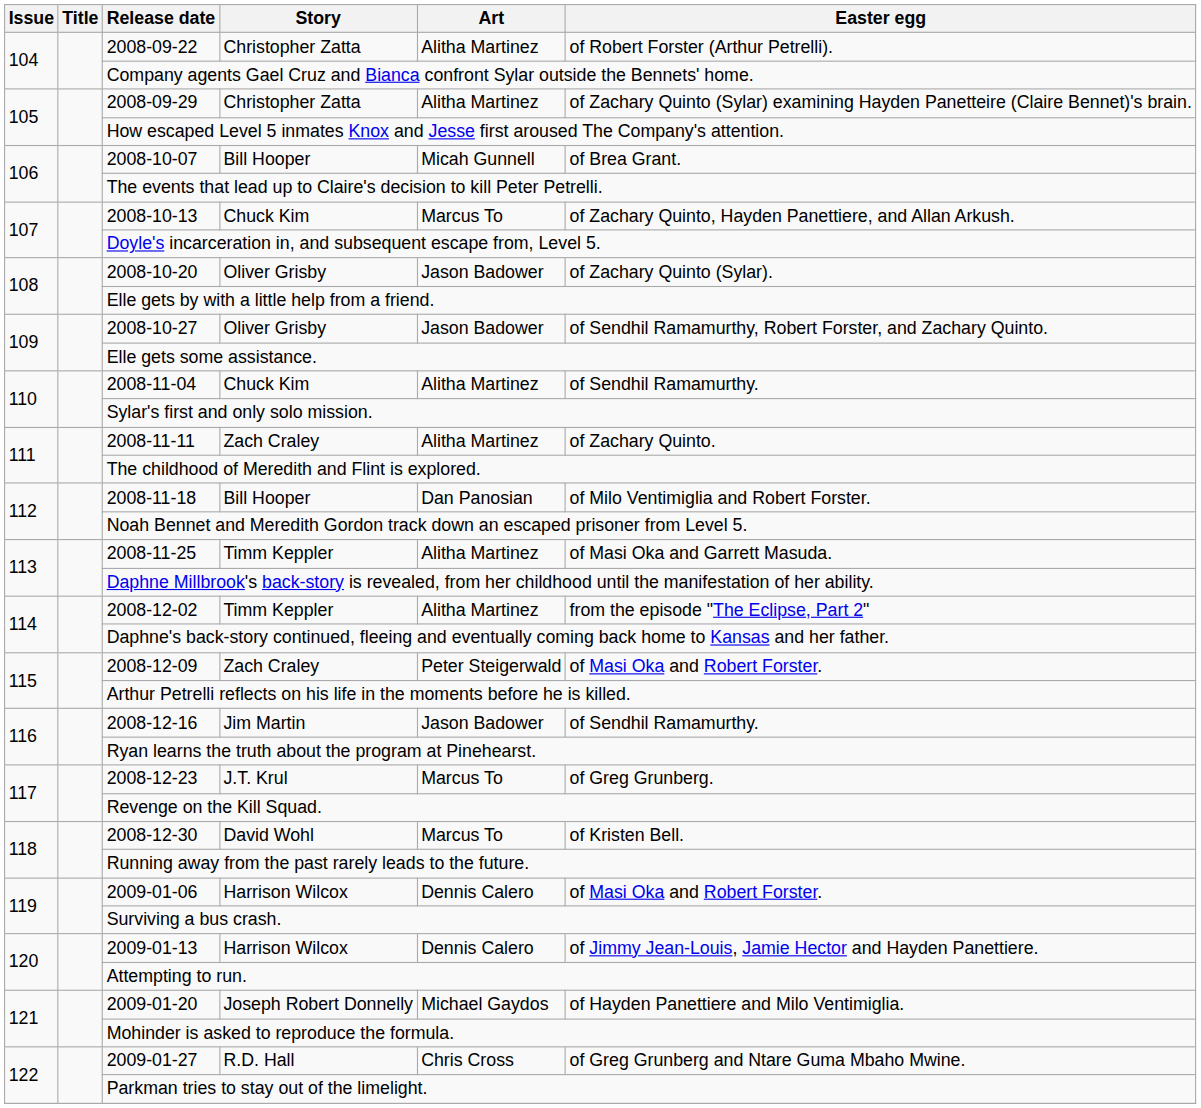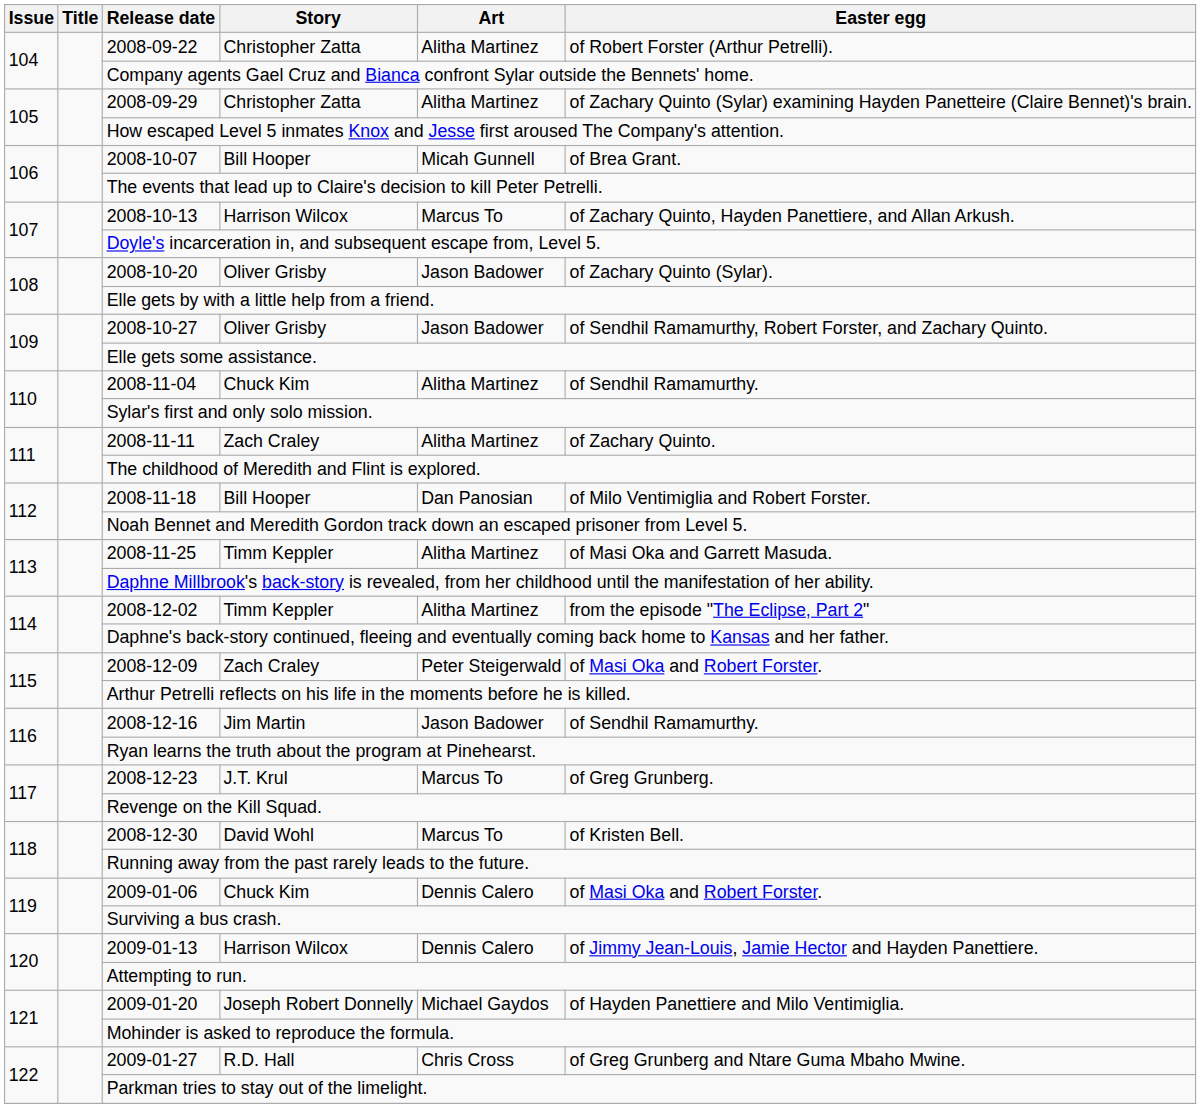 <table class="wikitable">
 <tr>
 <th>Issue</th>
 <th>Title</th>
 <th>Release date</th>
 <th>Story</th>
 <th>Art</th>
 <th>Easter egg</th>
 </tr>
 <tr>
 <td rowspan="2">104</td>
 <td rowspan="2"><strong> </strong></td>
 <td>2008-09-22</td>
 <td>Christopher Zatta</td>
 <td>Alitha Martinez</td>
 <td> of Robert Forster (Arthur Petrelli).</td>
 </tr>
 <tr>
 <td colspan="4">Company agents Gael Cruz and <a href='#'>Bianca</a> confront Sylar outside the Bennets' home.</td>
 </tr>
 <tr>
 <td rowspan="2">105</td>
 <td rowspan="2"><strong> </strong></td>
 <td>2008-09-29</td>
 <td>Christopher Zatta</td>
 <td>Alitha Martinez</td>
 <td> of Zachary Quinto (Sylar) examining Hayden Panetteire (Claire Bennet)'s brain.</td>
 </tr>
 <tr>
 <td colspan="4">How escaped Level 5 inmates <a href='#'>Knox</a> and <a href='#'>Jesse</a> first aroused The Company's attention.</td>
 </tr>
 <tr>
 <td rowspan="2">106</td>
 <td rowspan="2"><strong> </strong></td>
 <td>2008-10-07</td>
 <td>Bill Hooper</td>
 <td>Micah Gunnell</td>
 <td> of Brea Grant.</td>
 </tr>
 <tr>
 <td colspan="4">The events that lead up to Claire's decision to kill Peter Petrelli.</td>
 </tr>
 <tr>
 <td rowspan="2">107</td>
 <td rowspan="2"><strong> </strong></td>
 <td>2008-10-13</td>
-<td>Chuck Kim</td>
+<td>Harrison Wilcox</td>
 <td>Marcus To</td>
 <td> of Zachary Quinto, Hayden Panettiere, and Allan Arkush.</td>
 </tr>
 <tr>
 <td colspan="4"><a href='#'>Doyle's</a> incarceration in, and subsequent escape from, Level 5.</td>
 </tr>
 <tr>
 <td rowspan="2">108</td>
 <td rowspan="2"><strong> </strong></td>
 <td>2008-10-20</td>
 <td>Oliver Grisby</td>
 <td>Jason Badower</td>
 <td> of Zachary Quinto (Sylar).</td>
 </tr>
 <tr>
 <td colspan="4">Elle gets by with a little help from a friend.</td>
 </tr>
 <tr>
 <td rowspan="2">109</td>
 <td rowspan="2"><strong> </strong></td>
 <td>2008-10-27</td>
 <td>Oliver Grisby</td>
 <td>Jason Badower</td>
 <td> of Sendhil Ramamurthy, Robert Forster, and Zachary Quinto.</td>
 </tr>
 <tr>
 <td colspan="4">Elle gets some assistance.</td>
 </tr>
 <tr>
 <td rowspan="2">110</td>
 <td rowspan="2"><strong> </strong></td>
 <td>2008-11-04</td>
 <td>Chuck Kim</td>
 <td>Alitha Martinez</td>
 <td> of Sendhil Ramamurthy.</td>
 </tr>
 <tr>
 <td colspan="4">Sylar's first and only solo mission.</td>
 </tr>
 <tr>
 <td rowspan="2">111</td>
 <td rowspan="2"><strong> </strong></td>
 <td>2008-11-11</td>
 <td>Zach Craley</td>
 <td>Alitha Martinez</td>
 <td> of Zachary Quinto.</td>
 </tr>
 <tr>
 <td colspan="4">The childhood of Meredith and Flint is explored.</td>
 </tr>
 <tr>
 <td rowspan="2">112</td>
 <td rowspan="2"><strong> </strong></td>
 <td>2008-11-18</td>
 <td>Bill Hooper</td>
 <td>Dan Panosian</td>
 <td> of Milo Ventimiglia and Robert Forster.</td>
 </tr>
 <tr>
 <td colspan="4">Noah Bennet and Meredith Gordon track down an escaped prisoner from Level 5.</td>
 </tr>
 <tr>
 <td rowspan="2">113</td>
 <td rowspan="2"><strong> </strong></td>
 <td>2008-11-25</td>
 <td>Timm Keppler</td>
 <td>Alitha Martinez</td>
 <td> of Masi Oka and Garrett Masuda.</td>
 </tr>
 <tr>
 <td colspan="4"><a href='#'>Daphne Millbrook</a>'s <a href='#'>back-story</a> is revealed, from her childhood until the manifestation of her ability.</td>
 </tr>
 <tr>
 <td rowspan="2">114</td>
 <td rowspan="2"><strong> </strong></td>
 <td>2008-12-02</td>
 <td>Timm Keppler</td>
 <td>Alitha Martinez</td>
 <td> from the episode "<a href='#'>The Eclipse, Part 2</a>"</td>
 </tr>
 <tr>
 <td colspan="4">Daphne's back-story continued, fleeing and eventually coming back home to <a href='#'>Kansas</a> and her father.</td>
 </tr>
 <tr>
 <td rowspan="2">115</td>
 <td rowspan="2"><strong> </strong></td>
 <td>2008-12-09</td>
 <td>Zach Craley</td>
 <td>Peter Steigerwald</td>
 <td> of <a href='#'>Masi Oka</a> and <a href='#'>Robert Forster</a>.</td>
 </tr>
 <tr>
 <td colspan="4">Arthur Petrelli reflects on his life in the moments before he is killed.</td>
 </tr>
 <tr>
 <td rowspan="2">116</td>
 <td rowspan="2"><strong> </strong></td>
 <td>2008-12-16</td>
 <td>Jim Martin</td>
 <td>Jason Badower</td>
 <td> of Sendhil Ramamurthy.</td>
 </tr>
 <tr>
 <td colspan="4">Ryan learns the truth about the program at Pinehearst.</td>
 </tr>
 <tr>
 <td rowspan="2">117</td>
 <td rowspan="2"><strong> </strong></td>
 <td>2008-12-23</td>
 <td>J.T. Krul</td>
 <td>Marcus To</td>
 <td> of Greg Grunberg.</td>
 </tr>
 <tr>
 <td colspan="4">Revenge on the Kill Squad.</td>
 </tr>
 <tr>
 <td rowspan="2">118</td>
 <td rowspan="2"><strong> </strong></td>
 <td>2008-12-30</td>
 <td>David Wohl</td>
 <td>Marcus To</td>
 <td> of Kristen Bell.</td>
 </tr>
 <tr>
 <td colspan="4">Running away from the past rarely leads to the future.</td>
 </tr>
 <tr>
 <td rowspan="2">119</td>
 <td rowspan="2"><strong> </strong></td>
 <td>2009-01-06</td>
-<td>Harrison Wilcox</td>
+<td>Chuck Kim</td>
 <td>Dennis Calero</td>
 <td> of <a href='#'>Masi Oka</a> and <a href='#'>Robert Forster</a>.</td>
 </tr>
 <tr>
 <td colspan="4">Surviving a bus crash.</td>
 </tr>
 <tr>
 <td rowspan="2">120</td>
 <td rowspan="2"><strong> </strong></td>
 <td>2009-01-13</td>
 <td>Harrison Wilcox</td>
 <td>Dennis Calero</td>
 <td> of <a href='#'>Jimmy Jean-Louis</a>, <a href='#'>Jamie Hector</a> and Hayden Panettiere.</td>
 </tr>
 <tr>
 <td colspan="4">Attempting to run.</td>
 </tr>
 <tr>
 <td rowspan="2">121</td>
 <td rowspan="2"><strong> </strong></td>
 <td>2009-01-20</td>
 <td>Joseph Robert Donnelly</td>
 <td>Michael Gaydos</td>
 <td> of Hayden Panettiere and Milo Ventimiglia.</td>
 </tr>
 <tr>
 <td colspan="4">Mohinder is asked to reproduce the formula.</td>
 </tr>
 <tr>
 <td rowspan="2">122</td>
 <td rowspan="2"><strong> </strong></td>
 <td>2009-01-27</td>
 <td>R.D. Hall</td>
 <td>Chris Cross</td>
 <td> of Greg Grunberg and Ntare Guma Mbaho Mwine.</td>
 </tr>
 <tr>
 <td colspan="4">Parkman tries to stay out of the limelight.</td>
 </tr>
 <tr>
 </tr>
 </table>
